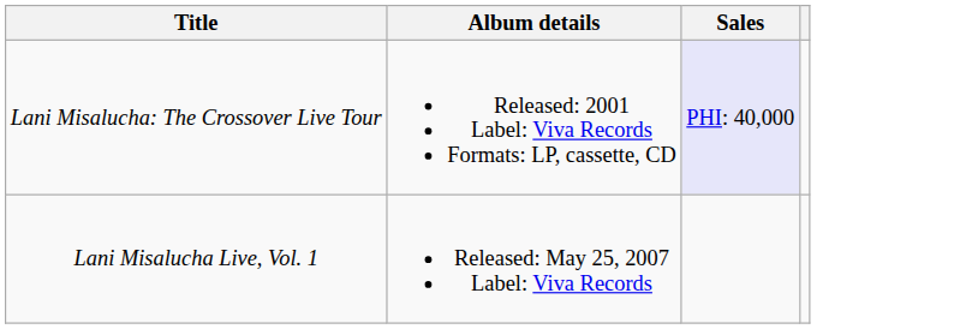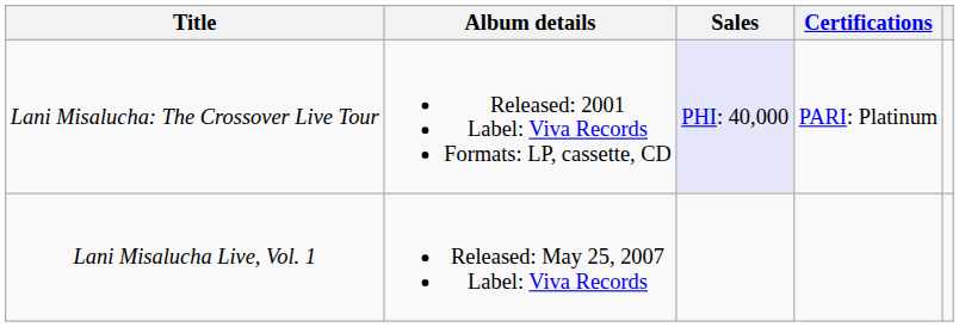 <table class="wikitable plainrowheaders" style="text-align:center;">
 <tr>
 <th scope="col">Title</th>
 <th scope="col">Album details</th>
 <th scope="col">Sales</th>
+<th scope="col"><a href='#'>Certifications</a></th>
 <th scope="col"></th>
 </tr>
 <tr>
 <td><em>Lani Misalucha: The Crossover Live Tour</em></td>
 <td><br><ul><li>Released: 2001</li><li>Label: <a href='#'>Viva Records</a></li><li>Formats: LP, cassette, CD</li></ul></td>
 <td style="background: lavender;"><a href='#'>PHI</a>: 40,000</td>
+<td><a href='#'>PARI</a>: Platinum</td>
 <td></td>
 </tr>
 <tr>
 <td><em>Lani Misalucha Live, Vol. 1</em></td>
 <td><br><ul><li>Released: May 25, 2007</li><li>Label: <a href='#'>Viva Records</a></li></ul></td>
 <td></td>
 <td></td>
+<td></td>
 </tr>
 </table>
